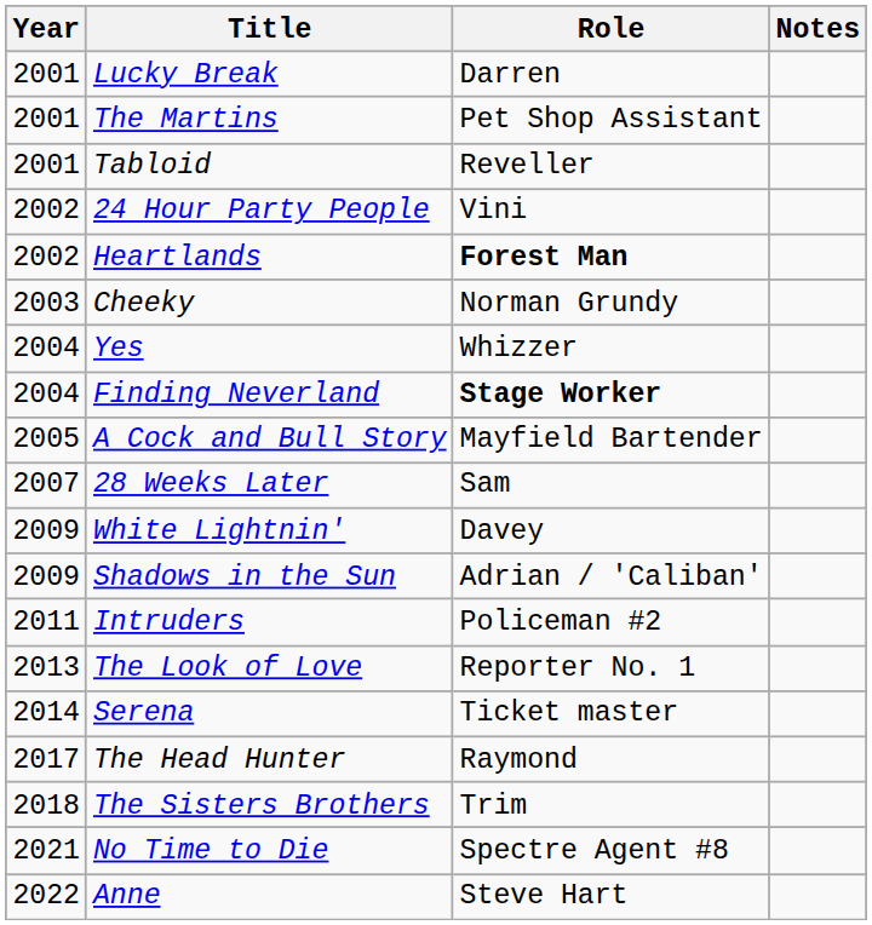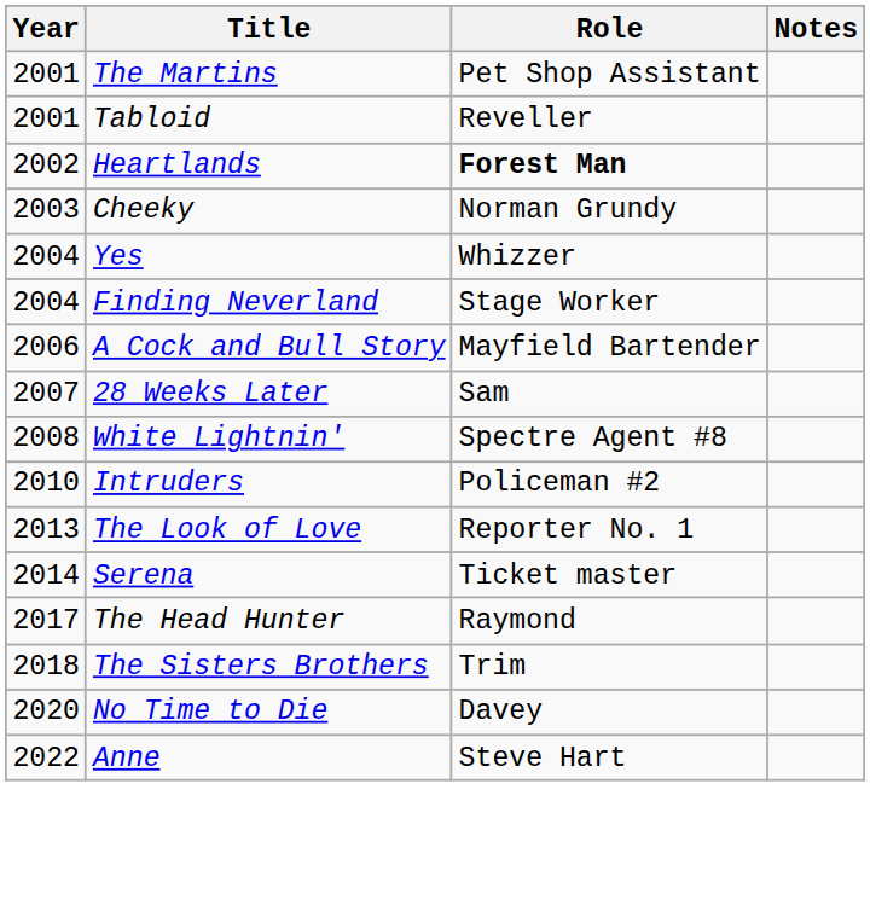 <table class="wikitable">
 <tr>
 <th>Year</th>
 <th>Title</th>
 <th>Role</th>
 <th>Notes</th>
-</tr>
-<tr>
-<td>2001</td>
-<td><em><a href='#'>Lucky Break</a></em></td>
-<td>Darren</td>
-<td></td>
 </tr>
 <tr>
 <td>2001</td>
 <td><em><a href='#'>The Martins</a></em></td>
 <td>Pet Shop Assistant</td>
 <td></td>
 </tr>
 <tr>
 <td>2001</td>
 <td><em>Tabloid</em></td>
 <td>Reveller</td>
-<td></td>
-</tr>
-<tr>
-<td>2002</td>
-<td><em><a href='#'>24 Hour Party People</a></em></td>
-<td>Vini</td>
 <td></td>
 </tr>
 <tr>
 <td>2002</td>
 <td><em><a href='#'>Heartlands</a></em></td>
 <td><strong>Forest Man</strong></td>
 <td></td>
 </tr>
 <tr>
 <td>2003</td>
 <td><em>Cheeky</em></td>
 <td>Norman Grundy</td>
 <td></td>
 </tr>
 <tr>
 <td>2004</td>
 <td><em><a href='#'>Yes</a></em></td>
 <td>Whizzer</td>
 <td></td>
 </tr>
 <tr>
 <td>2004</td>
 <td><em><a href='#'>Finding Neverland</a></em></td>
-<td><strong>Stage Worker</strong></td>
+<td>Stage Worker</td>
 <td></td>
 </tr>
 <tr>
-<td>2005</td>
+<td>2006</td>
 <td><em><a href='#'>A Cock and Bull Story</a></em></td>
 <td>Mayfield Bartender</td>
 <td></td>
 </tr>
 <tr>
 <td>2007</td>
 <td><em><a href='#'>28 Weeks Later</a></em></td>
 <td>Sam</td>
 <td></td>
 </tr>
 <tr>
-<td>2009</td>
+<td>2008</td>
 <td><em><a href='#'>White Lightnin'</a></em></td>
-<td>Davey</td>
+<td>Spectre Agent #8</td>
 <td></td>
 </tr>
 <tr>
-<td>2009</td>
-<td><em><a href='#'>Shadows in the Sun</a></em></td>
-<td>Adrian / 'Caliban'</td>
-<td></td>
-</tr>
-<tr>
-<td>2011</td>
+<td>2010</td>
 <td><em><a href='#'>Intruders</a></em></td>
 <td>Policeman #2</td>
 <td></td>
 </tr>
 <tr>
 <td>2013</td>
 <td><em><a href='#'>The Look of Love</a></em></td>
 <td>Reporter No. 1</td>
 <td></td>
 </tr>
 <tr>
 <td>2014</td>
 <td><em><a href='#'>Serena</a></em></td>
 <td>Ticket master</td>
 <td></td>
 </tr>
 <tr>
 <td>2017</td>
 <td><em>The Head Hunter</em></td>
 <td>Raymond</td>
 <td></td>
 </tr>
 <tr>
 <td>2018</td>
 <td><em><a href='#'>The Sisters Brothers</a></em></td>
 <td>Trim</td>
 <td></td>
 </tr>
 <tr>
-<td>2021</td>
+<td>2020</td>
 <td><em><a href='#'>No Time to Die</a></em></td>
-<td>Spectre Agent #8</td>
+<td>Davey</td>
 <td></td>
 </tr>
 <tr>
 <td>2022</td>
 <td><em><a href='#'>Anne</a></em></td>
 <td>Steve Hart</td>
 <td></td>
 </tr>
 </table>
